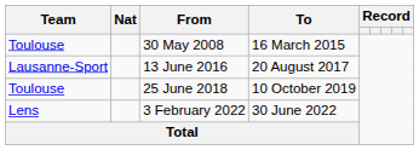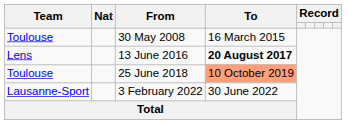 <table class="wikitable" style="text-align:center">
 <tr>
 <th rowspan=2>Team</th>
 <th rowspan=2>Nat</th>
 <th rowspan=2>From</th>
 <th rowspan=2>To</th>
 <th colspan=8>Record</th>
 </tr>
 <tr>
 <th></th>
 <th></th>
 <th></th>
 <th></th>
 <th></th>
 </tr>
 <tr>
 <td align=left><a href='#'>Toulouse</a></td>
 <td></td>
 <td align=left>30 May 2008</td>
 <td align=left>16 March 2015<br></td>
 </tr>
 <tr>
-<td align=left><a href='#'>Lausanne-Sport</a></td>
+<td align=left><a href='#'>Lens</a></td>
 <td></td>
 <td align=left>13 June 2016</td>
-<td align=left>20 August 2017<br></td>
+<td align=left><strong>20 August 2017<br></strong></td>
 </tr>
 <tr>
 <td align=left><a href='#'>Toulouse</a></td>
 <td></td>
 <td align=left>25 June 2018</td>
-<td align=left>10 October 2019<br></td>
+<td align=left style="background: lightsalmon;">10 October 2019<br></td>
 </tr>
 <tr>
-<td align=left><a href='#'>Lens</a></td>
+<td align=left><a href='#'>Lausanne-Sport</a></td>
 <td></td>
 <td align=left>3 February 2022</td>
 <td align=left>30 June 2022<br></td>
 </tr>
 <tr>
 <th colspan="4">Total<br></th>
 </tr>
 </table>
